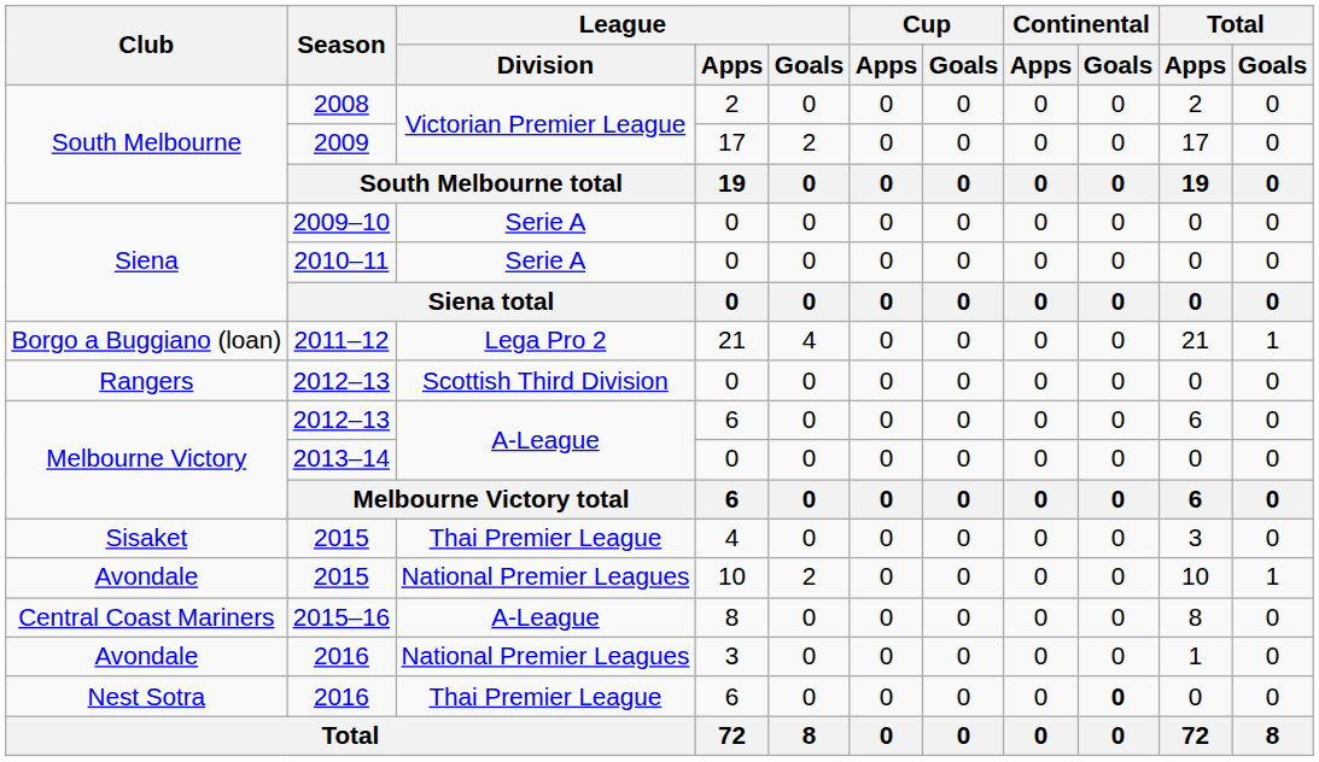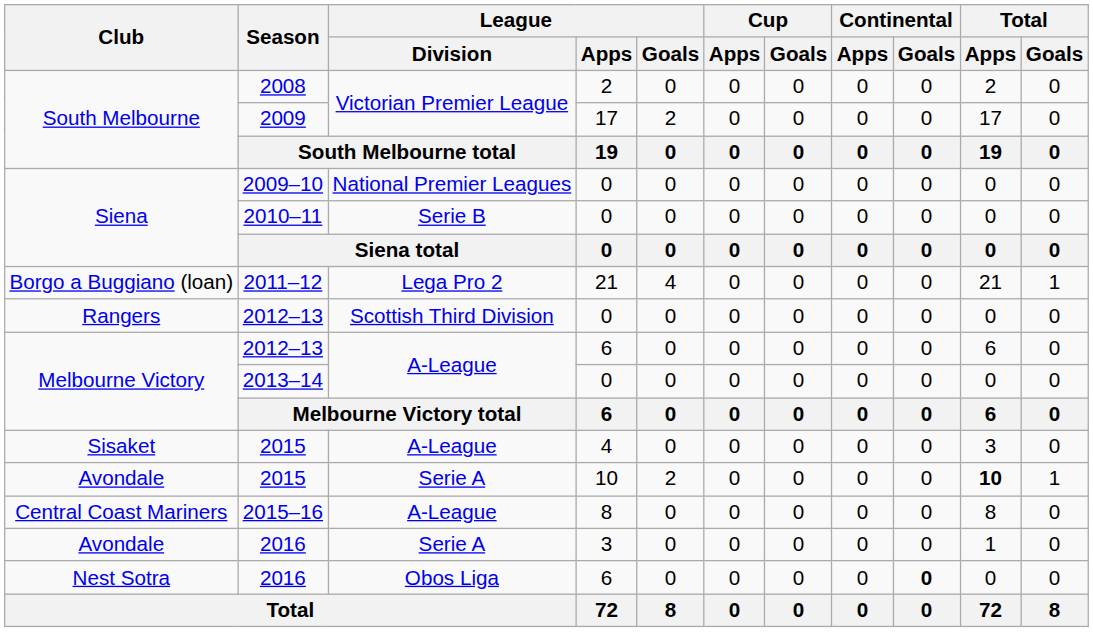 <table class="wikitable" style="text-align: center;">
 <tr>
 <th rowspan="2">Club</th>
 <th rowspan="2">Season</th>
 <th colspan="3">League</th>
 <th colspan="2">Cup</th>
 <th colspan="2">Continental</th>
 <th colspan="2">Total</th>
 </tr>
 <tr>
 <th>Division</th>
 <th>Apps</th>
 <th>Goals</th>
 <th>Apps</th>
 <th>Goals</th>
 <th>Apps</th>
 <th>Goals</th>
 <th>Apps</th>
 <th>Goals</th>
 </tr>
 <tr>
 <td rowspan=3><a href='#'>South Melbourne</a></td>
 <td><a href='#'>2008</a></td>
 <td rowspan=2><a href='#'>Victorian Premier League</a></td>
 <td>2</td>
 <td>0</td>
 <td>0</td>
 <td>0</td>
 <td>0</td>
 <td>0</td>
 <td>2</td>
 <td>0</td>
 </tr>
 <tr>
 <td><a href='#'>2009</a></td>
 <td>17</td>
 <td>2</td>
 <td>0</td>
 <td>0</td>
 <td>0</td>
 <td>0</td>
 <td>17</td>
 <td>0</td>
 </tr>
 <tr>
 <th colspan=2>South Melbourne total</th>
 <th>19</th>
 <th>0</th>
 <th>0</th>
 <th>0</th>
 <th>0</th>
 <th>0</th>
 <th>19</th>
 <th>0</th>
 </tr>
 <tr>
 <td rowspan=3><a href='#'>Siena</a></td>
 <td><a href='#'>2009–10</a></td>
-<td><a href='#'>Serie A</a></td>
+<td><a href='#'>National Premier Leagues</a></td>
 <td>0</td>
 <td>0</td>
 <td>0</td>
 <td>0</td>
 <td>0</td>
 <td>0</td>
 <td>0</td>
 <td>0</td>
 </tr>
 <tr>
 <td><a href='#'>2010–11</a></td>
-<td><a href='#'>Serie A</a></td>
+<td><a href='#'>Serie B</a></td>
 <td>0</td>
 <td>0</td>
 <td>0</td>
 <td>0</td>
 <td>0</td>
 <td>0</td>
 <td>0</td>
 <td>0</td>
 </tr>
 <tr>
 <th colspan=2>Siena total</th>
 <th>0</th>
 <th>0</th>
 <th>0</th>
 <th>0</th>
 <th>0</th>
 <th>0</th>
 <th>0</th>
 <th>0</th>
 </tr>
 <tr>
 <td><a href='#'>Borgo a Buggiano</a> (loan)</td>
 <td><a href='#'>2011–12</a></td>
 <td><a href='#'>Lega Pro 2</a></td>
 <td>21</td>
 <td>4</td>
 <td>0</td>
 <td>0</td>
 <td>0</td>
 <td>0</td>
 <td>21</td>
 <td>1</td>
 </tr>
 <tr>
 <td><a href='#'>Rangers</a></td>
 <td><a href='#'>2012–13</a></td>
 <td><a href='#'>Scottish Third Division</a></td>
 <td>0</td>
 <td>0</td>
 <td>0</td>
 <td>0</td>
 <td>0</td>
 <td>0</td>
 <td>0</td>
 <td>0</td>
 </tr>
 <tr>
 <td rowspan=3><a href='#'>Melbourne Victory</a></td>
 <td><a href='#'>2012–13</a></td>
 <td rowspan=2><a href='#'>A-League</a></td>
 <td>6</td>
 <td>0</td>
 <td>0</td>
 <td>0</td>
 <td>0</td>
 <td>0</td>
 <td>6</td>
 <td>0</td>
 </tr>
 <tr>
 <td><a href='#'>2013–14</a></td>
 <td>0</td>
 <td>0</td>
 <td>0</td>
 <td>0</td>
 <td>0</td>
 <td>0</td>
 <td>0</td>
 <td>0</td>
 </tr>
 <tr>
 <th colspan=2>Melbourne Victory total</th>
 <th>6</th>
 <th>0</th>
 <th>0</th>
 <th>0</th>
 <th>0</th>
 <th>0</th>
 <th>6</th>
 <th>0</th>
 </tr>
 <tr>
 <td><a href='#'>Sisaket</a></td>
 <td><a href='#'>2015</a></td>
-<td><a href='#'>Thai Premier League</a></td>
+<td><a href='#'>A-League</a></td>
 <td>4</td>
 <td>0</td>
 <td>0</td>
 <td>0</td>
 <td>0</td>
 <td>0</td>
 <td>3</td>
 <td>0</td>
 </tr>
 <tr>
 <td><a href='#'>Avondale</a></td>
 <td><a href='#'>2015</a></td>
-<td><a href='#'>National Premier Leagues</a></td>
+<td><a href='#'>Serie A</a></td>
 <td>10</td>
 <td>2</td>
 <td>0</td>
 <td>0</td>
 <td>0</td>
 <td>0</td>
-<td>10</td>
+<td><strong>10</strong></td>
 <td>1</td>
 </tr>
 <tr>
 <td><a href='#'>Central Coast Mariners</a></td>
 <td><a href='#'>2015–16</a></td>
 <td><a href='#'>A-League</a></td>
 <td>8</td>
 <td>0</td>
 <td>0</td>
 <td>0</td>
 <td>0</td>
 <td>0</td>
 <td>8</td>
 <td>0</td>
 </tr>
 <tr>
 <td><a href='#'>Avondale</a></td>
 <td><a href='#'>2016</a></td>
-<td><a href='#'>National Premier Leagues</a></td>
+<td><a href='#'>Serie A</a></td>
 <td>3</td>
 <td>0</td>
 <td>0</td>
 <td>0</td>
 <td>0</td>
 <td>0</td>
 <td>1</td>
 <td>0</td>
 </tr>
 <tr>
 <td><a href='#'>Nest Sotra</a></td>
 <td><a href='#'>2016</a></td>
-<td><a href='#'>Thai Premier League</a></td>
+<td><a href='#'>Obos Liga</a></td>
 <td>6</td>
 <td>0</td>
 <td>0</td>
 <td>0</td>
 <td>0</td>
 <td><strong>0</strong></td>
 <td>0</td>
 <td>0</td>
 </tr>
 <tr>
 <th colspan=3>Total</th>
 <th>72</th>
 <th>8</th>
 <th>0</th>
 <th>0</th>
 <th>0</th>
 <th>0</th>
 <th>72</th>
 <th>8</th>
 </tr>
 </table>
